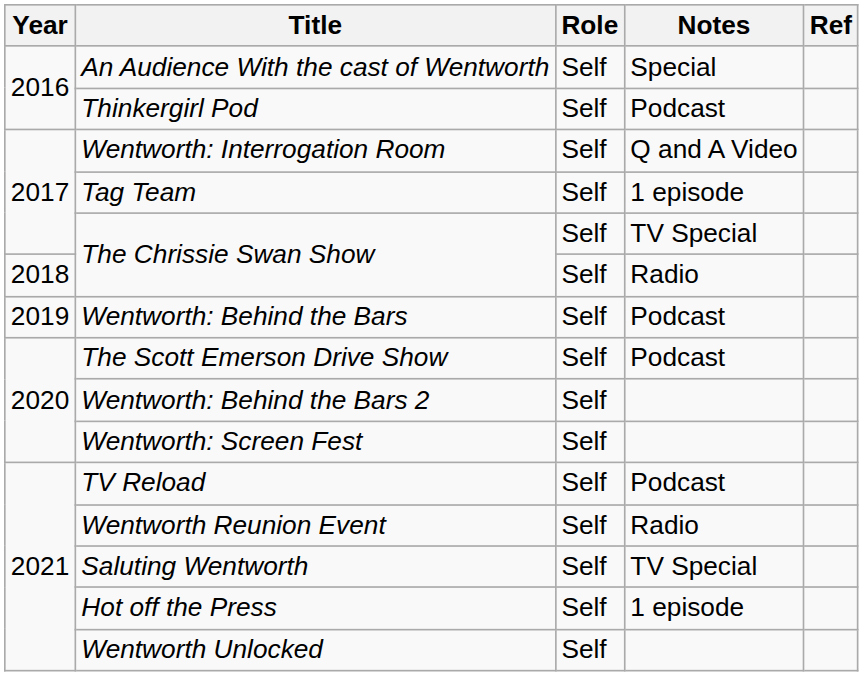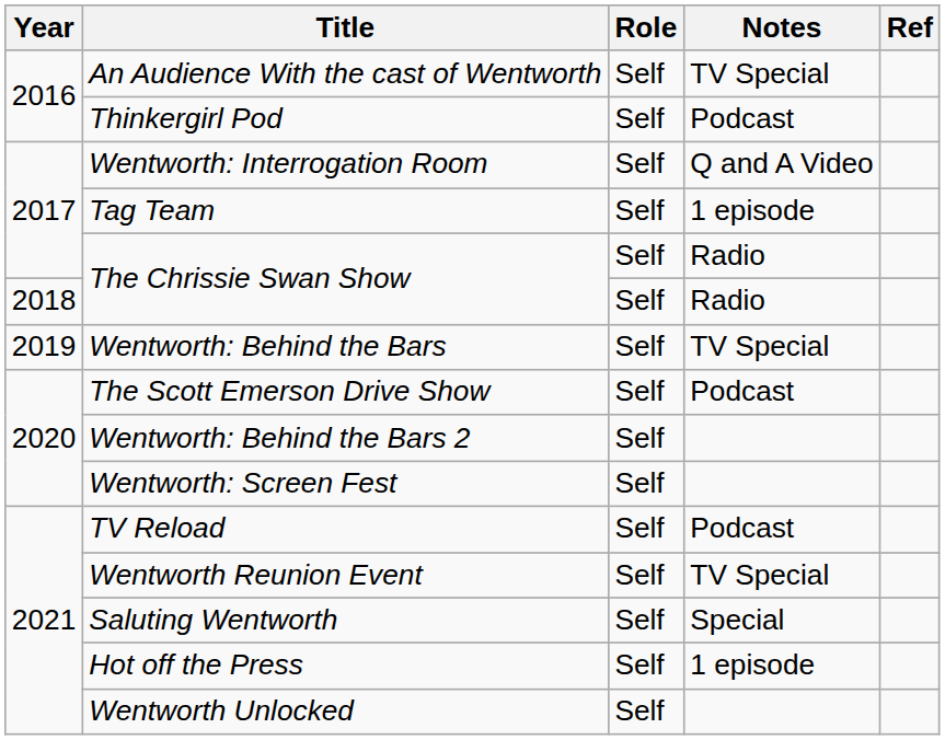 <table class="wikitable sortable">
 <tr>
 <th>Year</th>
 <th>Title</th>
 <th>Role</th>
 <th>Notes</th>
 <th>Ref</th>
 </tr>
 <tr>
 <td rowspan="2">2016</td>
 <td><em>An Audience With the cast of Wentworth</em></td>
 <td>Self</td>
-<td>Special</td>
+<td>TV Special</td>
 <td></td>
 </tr>
 <tr>
 <td><em>Thinkergirl Pod</em></td>
 <td>Self</td>
 <td>Podcast</td>
 <td></td>
 </tr>
 <tr>
 <td rowspan="3">2017</td>
 <td><em>Wentworth: Interrogation Room</em></td>
 <td>Self</td>
 <td>Q and A Video</td>
 <td></td>
 </tr>
 <tr>
 <td><em>Tag Team</em></td>
 <td>Self</td>
 <td>1 episode</td>
 <td></td>
 </tr>
 <tr>
 <td rowspan="2"><em>The Chrissie Swan Show</em></td>
 <td>Self</td>
-<td>TV Special</td>
+<td>Radio</td>
 <td></td>
 </tr>
 <tr>
 <td>2018</td>
 <td>Self</td>
 <td>Radio</td>
 <td></td>
 </tr>
 <tr>
 <td>2019</td>
 <td><em>Wentworth: Behind the Bars</em></td>
 <td>Self</td>
-<td>Podcast</td>
+<td>TV Special</td>
 <td></td>
 </tr>
 <tr>
 <td rowspan="3">2020</td>
 <td><em>The Scott Emerson Drive Show</em></td>
 <td>Self</td>
 <td>Podcast</td>
 <td></td>
 </tr>
 <tr>
 <td><em>Wentworth: Behind the Bars 2</em></td>
 <td>Self</td>
 <td></td>
 <td></td>
 </tr>
 <tr>
 <td><em>Wentworth: Screen Fest</em></td>
 <td>Self</td>
 <td></td>
 <td></td>
 </tr>
 <tr>
 <td rowspan="5">2021</td>
 <td><em>TV Reload</em></td>
 <td>Self</td>
 <td>Podcast</td>
 <td></td>
 </tr>
 <tr>
 <td><em>Wentworth Reunion Event</em></td>
 <td>Self</td>
-<td>Radio</td>
+<td>TV Special</td>
 <td></td>
 </tr>
 <tr>
 <td><em>Saluting Wentworth</em></td>
 <td>Self</td>
-<td>TV Special</td>
+<td>Special</td>
 <td></td>
 </tr>
 <tr>
 <td><em>Hot off the Press</em></td>
 <td>Self</td>
 <td>1 episode</td>
 <td></td>
 </tr>
 <tr>
 <td><em>Wentworth Unlocked</em></td>
 <td>Self</td>
 <td></td>
 <td></td>
 </tr>
 </table>
